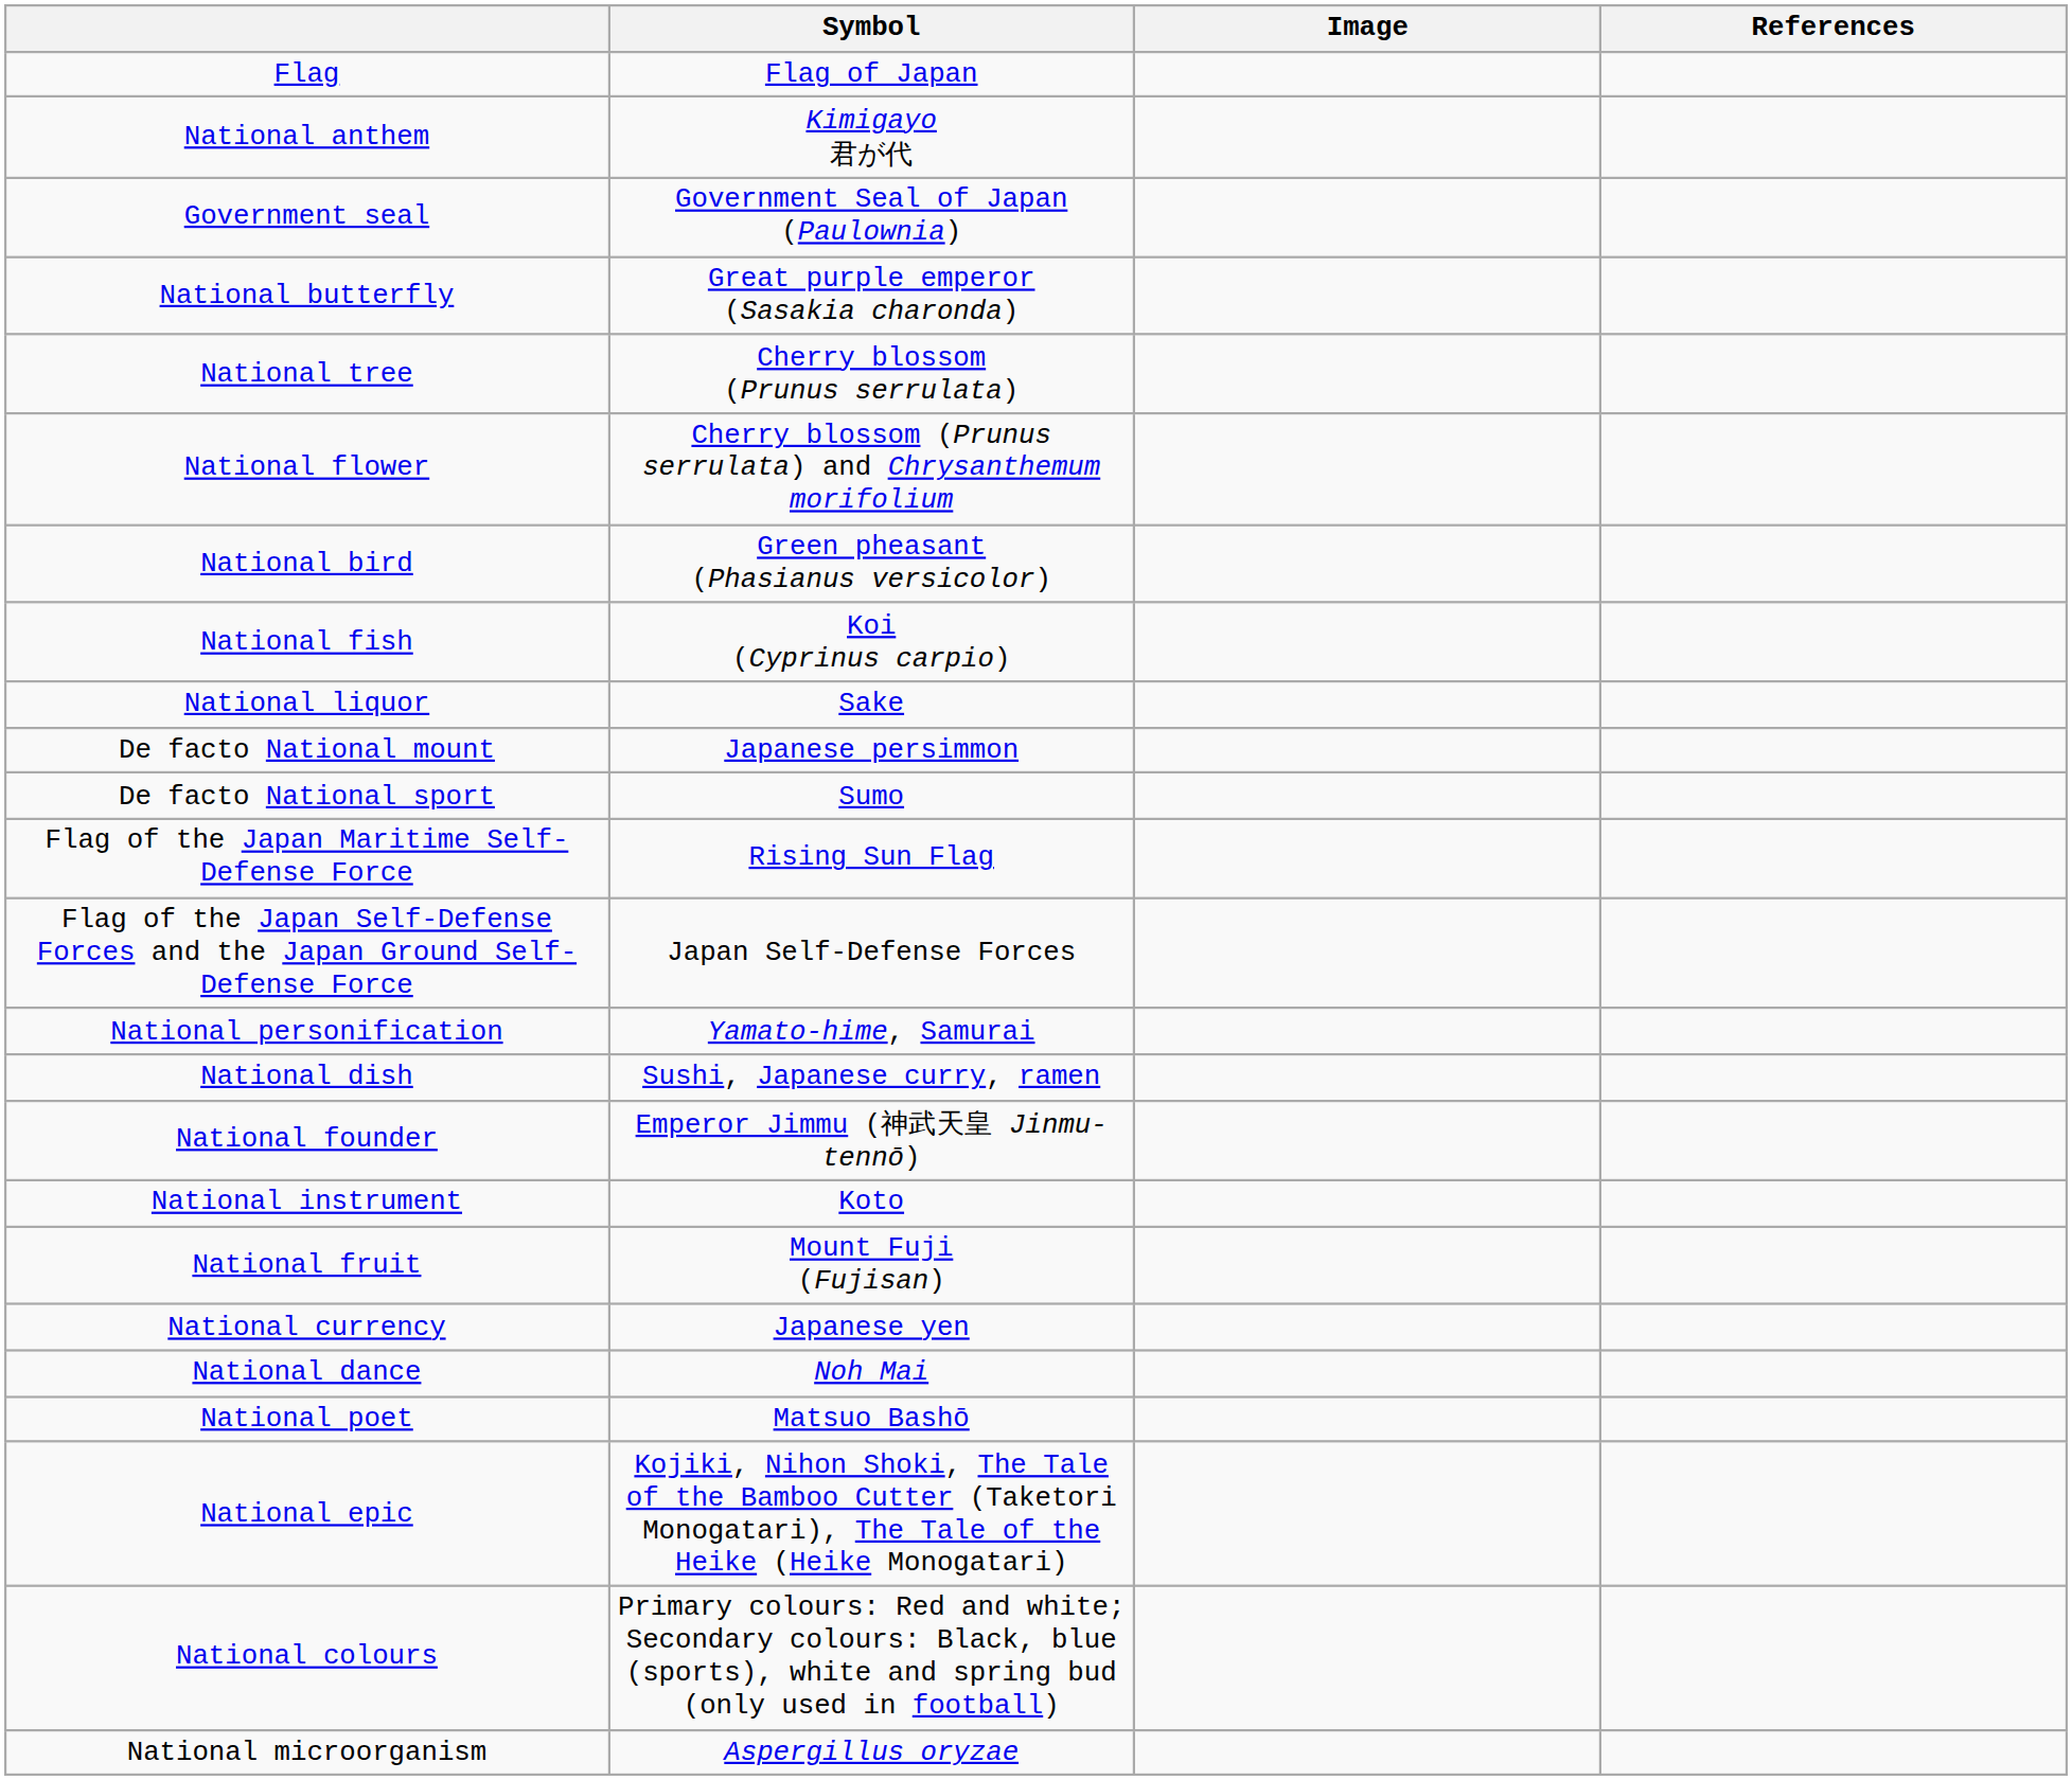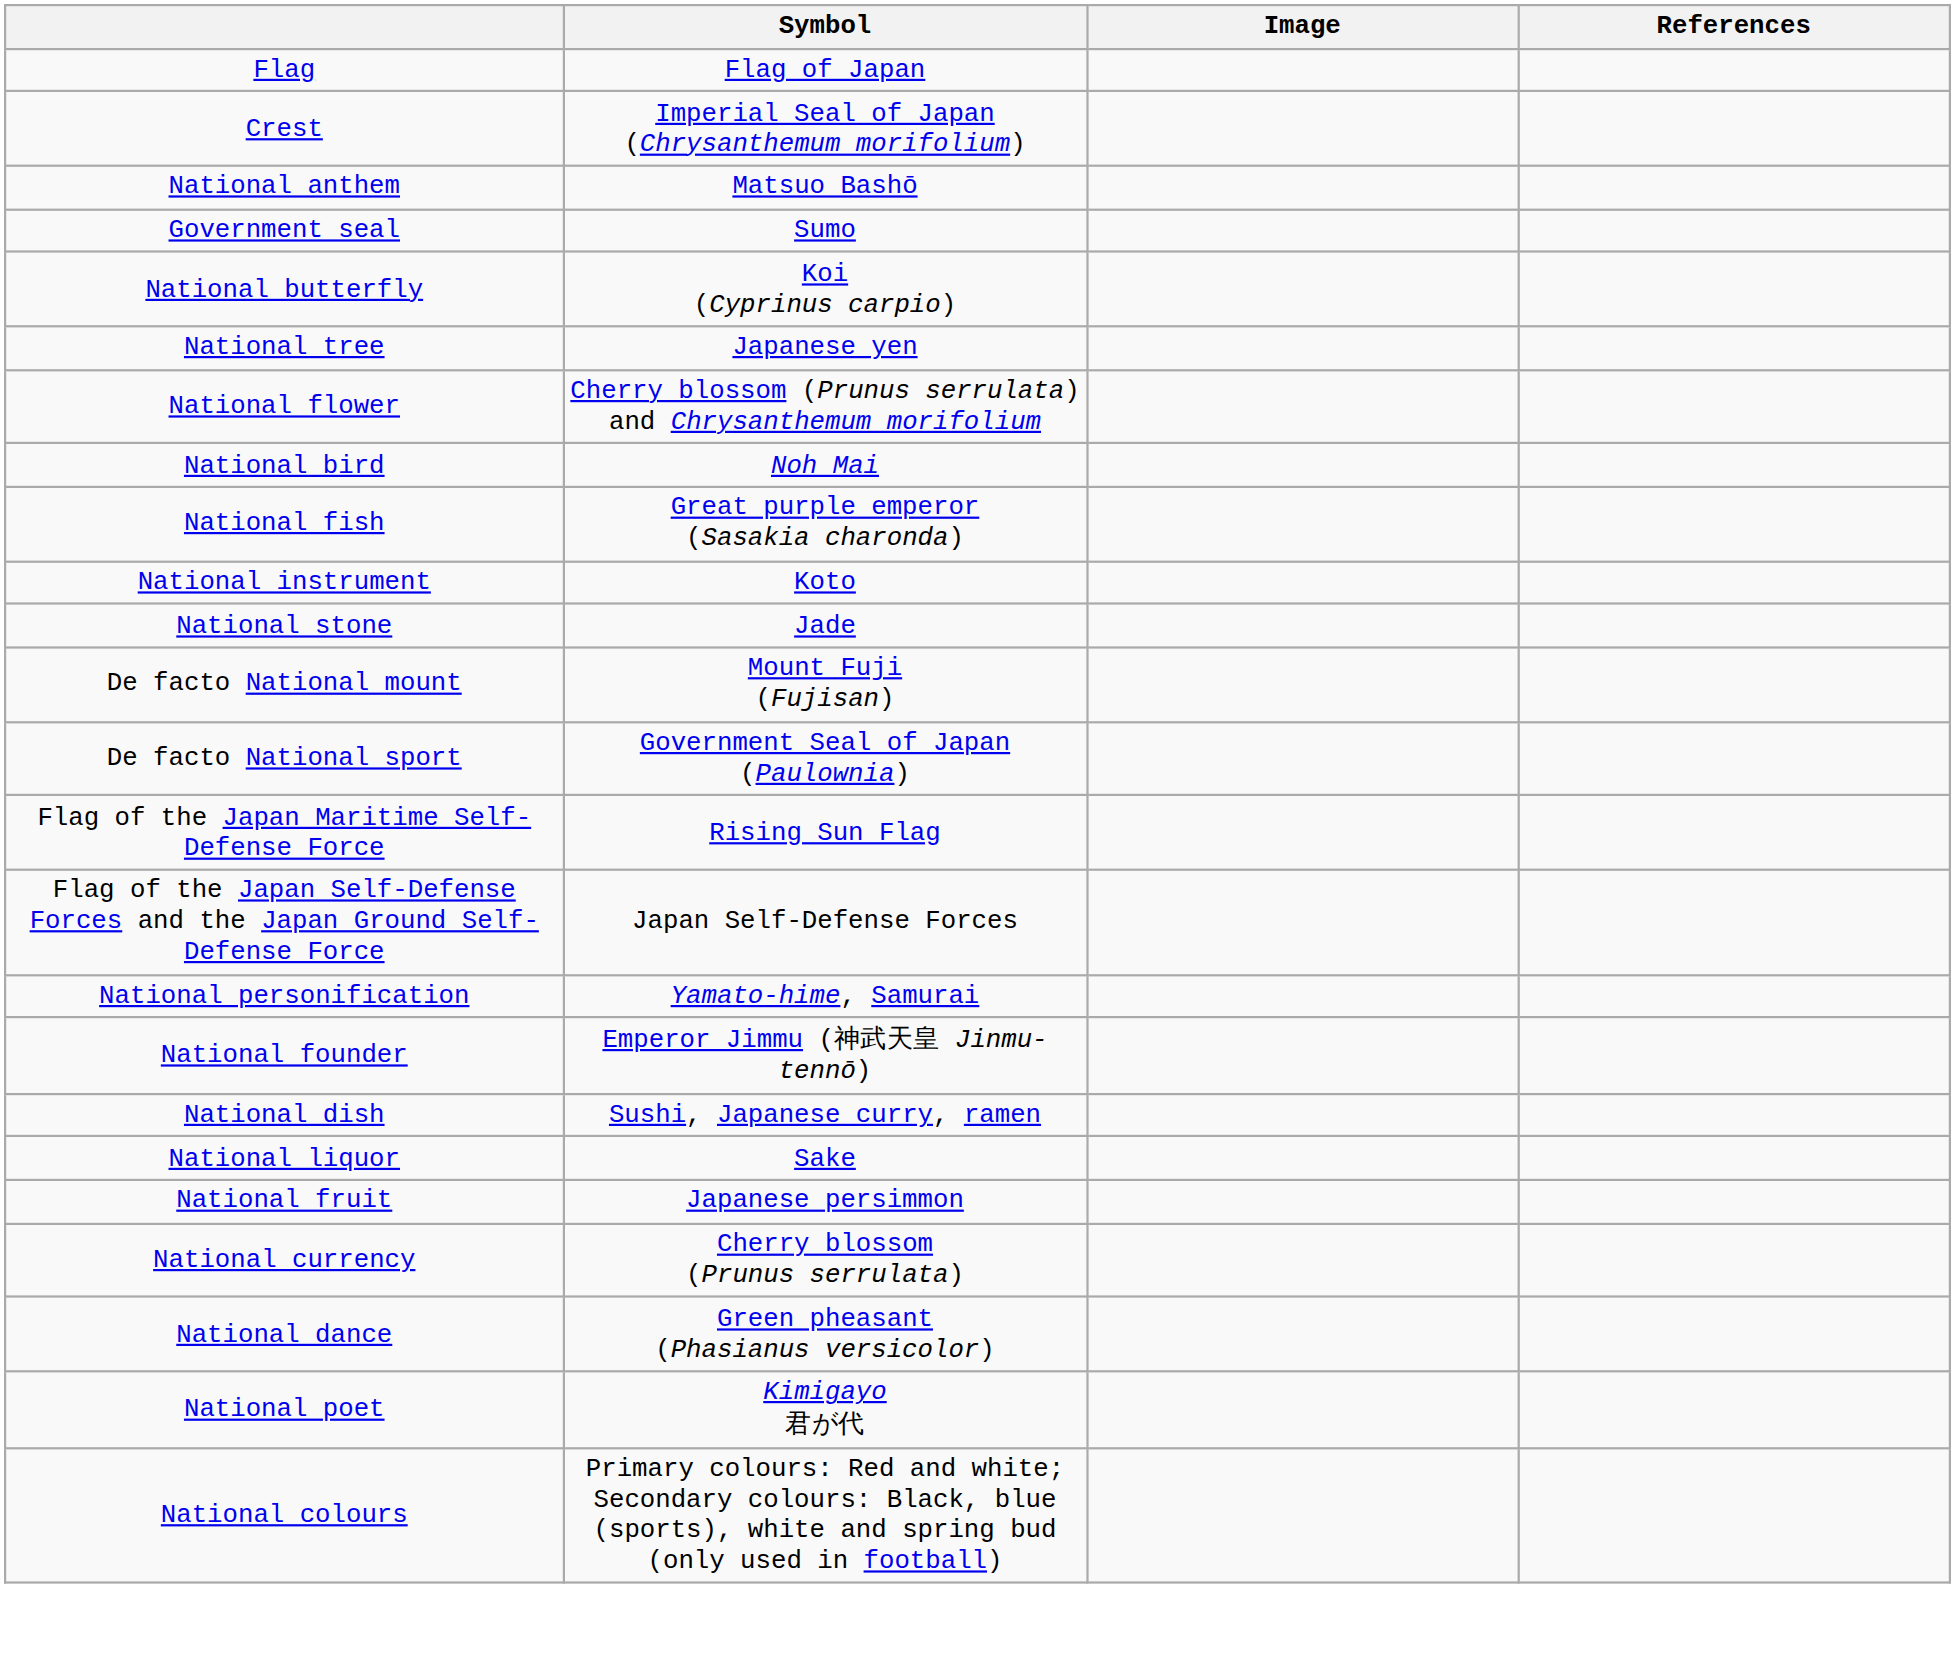 <table class="wikitable" width=70% style="font-size:90%; text-align:center;">
 <tr>
 <th width=80px></th>
 <th width=80px>Symbol</th>
 <th width=80px>Image</th>
 <th width=80px>References</th>
 </tr>
 <tr>
 <td><a href='#'>Flag</a></td>
 <td><a href='#'>Flag of Japan</a></td>
 <td></td>
 <td></td>
 </tr>
 <tr>
+<td><a href='#'>Crest</a></td>
+<td><a href='#'>Imperial Seal of Japan</a><br> (<a href='#'><em>Chrysanthemum morifolium</em></a>)</td>
+<td></td>
+<td></td>
+</tr>
+<tr>
 <td><a href='#'>National anthem</a></td>
-<td><em><a href='#'>Kimigayo</a></em><br>君が代</td>
+<td><a href='#'>Matsuo Bashō</a></td>
 <td></td>
 <td></td>
 </tr>
 <tr>
 <td><a href='#'>Government seal</a></td>
-<td><a href='#'>Government Seal of Japan</a> <br>(<em><a href='#'>Paulownia</a></em>)</td>
+<td><a href='#'>Sumo</a></td>
 <td></td>
 <td></td>
 </tr>
 <tr>
 <td><a href='#'>National butterfly</a></td>
-<td><a href='#'>Great purple emperor</a><br> (<em>Sasakia charonda</em>)</td>
+<td><a href='#'>Koi</a> <br>(<em>Cyprinus carpio</em>)</td>
 <td></td>
 <td></td>
 </tr>
 <tr>
 <td><a href='#'>National tree</a></td>
-<td><a href='#'>Cherry blossom</a><br> (<em>Prunus serrulata</em>)</td>
+<td><a href='#'>Japanese yen</a></td>
 <td></td>
 <td></td>
 </tr>
 <tr>
 <td><a href='#'>National flower</a> </td>
 <td><a href='#'>Cherry blossom</a> (<em>Prunus serrulata</em>) and <em><a href='#'>Chrysanthemum morifolium</a></em></td>
 <td></td>
 <td></td>
 </tr>
 <tr>
 <td><a href='#'>National bird</a></td>
-<td><a href='#'>Green pheasant</a> <br>(<em>Phasianus versicolor</em>)</td>
+<td><a href='#'><em>Noh Mai</em></a></td>
 <td></td>
 <td></td>
 </tr>
 <tr>
 <td><a href='#'>National fish</a></td>
-<td><a href='#'>Koi</a> <br>(<em>Cyprinus carpio</em>)</td>
+<td><a href='#'>Great purple emperor</a><br> (<em>Sasakia charonda</em>)</td>
 <td></td>
 <td></td>
 </tr>
 <tr>
-<td><a href='#'>National liquor</a></td>
-<td><a href='#'>Sake</a></td>
+<td><a href='#'>National instrument</a></td>
+<td><a href='#'>Koto</a></td>
+<td></td>
+<td></td>
+</tr>
+<tr>
+<td><a href='#'>National stone</a></td>
+<td><a href='#'>Jade</a></td>
 <td></td>
 <td></td>
 </tr>
 <tr>
 <td>De facto <a href='#'>National mount</a></td>
-<td><a href='#'>Japanese persimmon</a></td>
+<td><a href='#'>Mount Fuji</a> <br>(<em>Fujisan</em>)</td>
 <td></td>
 <td></td>
 </tr>
 <tr>
 <td>De facto <a href='#'>National sport</a></td>
-<td><a href='#'>Sumo</a></td>
+<td><a href='#'>Government Seal of Japan</a> <br>(<em><a href='#'>Paulownia</a></em>)</td>
 <td></td>
 <td></td>
 </tr>
 <tr>
 <td>Flag of the <a href='#'>Japan Maritime Self-Defense Force</a></td>
 <td><a href='#'>Rising Sun Flag</a></td>
 <td></td>
 <td></td>
 </tr>
 <tr>
 <td>Flag of the <a href='#'>Japan Self-Defense Forces</a> and the <a href='#'>Japan Ground Self-Defense Force</a></td>
 <td>Japan Self-Defense Forces</td>
 <td></td>
 <td></td>
 </tr>
 <tr>
 <td><a href='#'>National personification</a></td>
 <td><a href='#'><em>Yamato-hime</em></a>, <a href='#'>Samurai</a></td>
 <td></td>
 <td></td>
 </tr>
 <tr>
+<td><a href='#'>National founder</a></td>
+<td><a href='#'>Emperor Jimmu</a> (神武天皇 <em>Jinmu-tennō</em>)</td>
+<td></td>
+<td></td>
+</tr>
+<tr>
 <td><a href='#'>National dish</a></td>
 <td><a href='#'>Sushi</a>, <a href='#'>Japanese curry</a>, <a href='#'>ramen</a></td>
 <td></td>
 <td></td>
 </tr>
 <tr>
-<td><a href='#'>National founder</a></td>
-<td><a href='#'>Emperor Jimmu</a> (神武天皇 <em>Jinmu-tennō</em>)</td>
-<td></td>
-<td></td>
-</tr>
-<tr>
-<td><a href='#'>National instrument</a></td>
-<td><a href='#'>Koto</a></td>
+<td><a href='#'>National liquor</a></td>
+<td><a href='#'>Sake</a></td>
 <td></td>
 <td></td>
 </tr>
 <tr>
 <td><a href='#'>National fruit</a></td>
-<td><a href='#'>Mount Fuji</a> <br>(<em>Fujisan</em>)</td>
+<td><a href='#'>Japanese persimmon</a></td>
 <td></td>
 <td></td>
 </tr>
 <tr>
 <td><a href='#'>National currency</a></td>
-<td><a href='#'>Japanese yen</a></td>
+<td><a href='#'>Cherry blossom</a><br> (<em>Prunus serrulata</em>)</td>
 <td></td>
 <td></td>
 </tr>
 <tr>
 <td><a href='#'>National dance</a></td>
-<td><a href='#'><em>Noh Mai</em></a></td>
+<td><a href='#'>Green pheasant</a> <br>(<em>Phasianus versicolor</em>)</td>
 <td></td>
 <td></td>
 </tr>
 <tr>
 <td><a href='#'>National poet</a></td>
-<td><a href='#'>Matsuo Bashō</a></td>
-<td></td>
-<td></td>
-</tr>
-<tr>
-<td><a href='#'>National epic</a></td>
-<td><a href='#'>Kojiki</a>, <a href='#'>Nihon Shoki</a>, <a href='#'>The Tale of the Bamboo Cutter</a> (Taketori Monogatari), <a href='#'>The Tale of the Heike</a> (<a href='#'>Heike</a> Monogatari)</td>
+<td><em><a href='#'>Kimigayo</a></em><br>君が代</td>
 <td></td>
 <td></td>
 </tr>
 <tr>
 <td><a href='#'>National colours</a></td>
 <td>Primary colours: Red and white; Secondary colours: Black, blue (sports), white and spring bud (only used in <a href='#'>football</a>)</td>
 <td style="text-align:center;"></td>
 <td></td>
 </tr>
-<tr>
-<td>National microorganism</td>
-<td><em><a href='#'>Aspergillus oryzae</a></em></td>
-<td></td>
-<td></td>
-</tr>
 </table>
